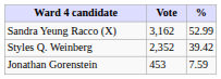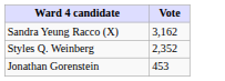 <table class="wikitable">
 <tr>
 <th style="background:#ddf; width:200px;">Ward 4 candidate </th>
 <th style="background:#ddf; width:50px;">Vote</th>
-<th style="background:#ddf; width:30px;">%</th>
 </tr>
 <tr>
 <td>Sandra Yeung Racco (X)</td>
 <td>3,162</td>
-<td>52.99</td>
 </tr>
 <tr>
 <td>Styles Q. Weinberg</td>
 <td>2,352</td>
-<td>39.42</td>
 </tr>
 <tr>
 <td>Jonathan Gorenstein</td>
 <td>453</td>
-<td>7.59</td>
 </tr>
 </table>
